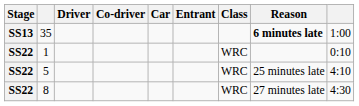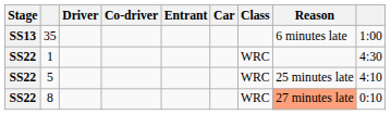 <table class="wikitable" style="font-size: 85%;">
 <tr>
 <th>Stage</th>
 <th></th>
 <th>Driver</th>
 <th>Co-driver</th>
+<th>Entrant</th>
 <th>Car</th>
-<th>Entrant</th>
 <th>Class</th>
 <th>Reason</th>
 <th></th>
 </tr>
 <tr>
 <th>SS13</th>
 <td align="center">35</td>
 <td></td>
 <td></td>
 <td></td>
 <td></td>
 <td align="center"></td>
-<td><strong>6 minutes late</strong></td>
+<td>6 minutes late</td>
 <td align="center">1:00</td>
 </tr>
 <tr>
 <th>SS22</th>
 <td align="center">1</td>
 <td></td>
 <td></td>
 <td></td>
 <td></td>
 <td align="center">WRC</td>
 <td></td>
-<td align="center">0:10</td>
+<td align="center">4:30</td>
 </tr>
 <tr>
 <th>SS22</th>
 <td align="center">5</td>
 <td></td>
 <td></td>
 <td></td>
 <td></td>
 <td align="center">WRC</td>
 <td>25 minutes late</td>
 <td align="center">4:10</td>
 </tr>
 <tr>
 <th>SS22</th>
 <td align="center">8</td>
 <td></td>
 <td></td>
 <td></td>
 <td></td>
 <td align="center">WRC</td>
-<td>27 minutes late</td>
-<td align="center">4:30</td>
+<td style="background: lightsalmon;">27 minutes late</td>
+<td align="center">0:10</td>
 </tr>
 </table>
